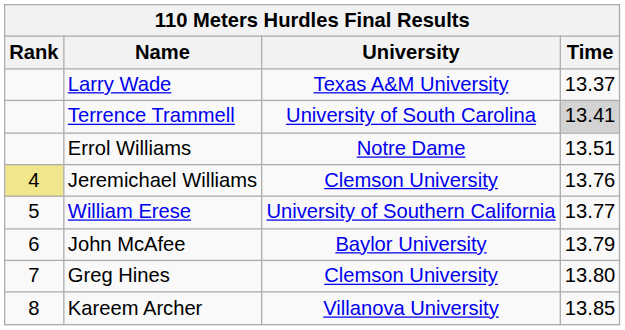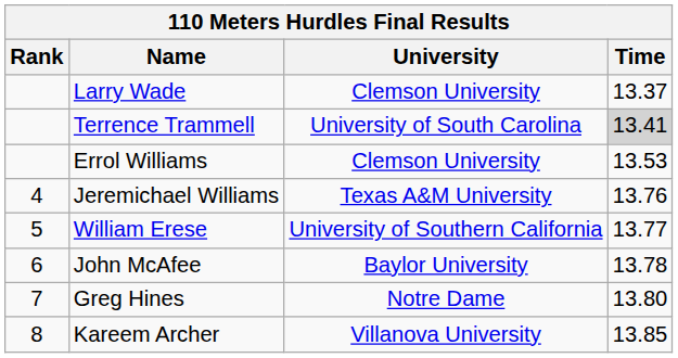 <table class="wikitable sortable" style="text-align:center">
 <tr>
 <th colspan="4">110 Meters Hurdles Final Results</th>
 </tr>
 <tr>
 <th>Rank</th>
 <th>Name</th>
 <th>University</th>
 <th>Time</th>
 </tr>
 <tr>
 <td></td>
 <td align=left><a href='#'>Larry Wade</a></td>
-<td><a href='#'>Texas A&M University</a></td>
+<td><a href='#'>Clemson University</a></td>
 <td>13.37</td>
 </tr>
 <tr>
 <td></td>
 <td align=left><a href='#'>Terrence Trammell</a></td>
 <td><a href='#'>University of South Carolina</a></td>
 <td style="background: lightgrey;">13.41</td>
 </tr>
 <tr>
 <td></td>
 <td align=left>Errol Williams</td>
-<td><a href='#'>Notre Dame</a></td>
-<td>13.51</td>
+<td><a href='#'>Clemson University</a></td>
+<td>13.53</td>
 </tr>
 <tr>
-<td style="background: khaki;">4</td>
+<td>4</td>
 <td align=left>Jeremichael Williams</td>
-<td><a href='#'>Clemson University</a></td>
+<td><a href='#'>Texas A&M University</a></td>
 <td>13.76</td>
 </tr>
 <tr>
 <td>5</td>
 <td align=left><a href='#'>William Erese</a></td>
 <td><a href='#'>University of Southern California</a></td>
 <td>13.77</td>
 </tr>
 <tr>
 <td>6</td>
 <td align=left>John McAfee</td>
 <td><a href='#'>Baylor University</a></td>
-<td>13.79</td>
+<td>13.78</td>
 </tr>
 <tr>
 <td>7</td>
 <td align=left>Greg Hines</td>
-<td><a href='#'>Clemson University</a></td>
+<td><a href='#'>Notre Dame</a></td>
 <td>13.80</td>
 </tr>
 <tr>
 <td>8</td>
 <td align=left>Kareem Archer</td>
 <td><a href='#'>Villanova University</a></td>
 <td>13.85</td>
 </tr>
 </table>
